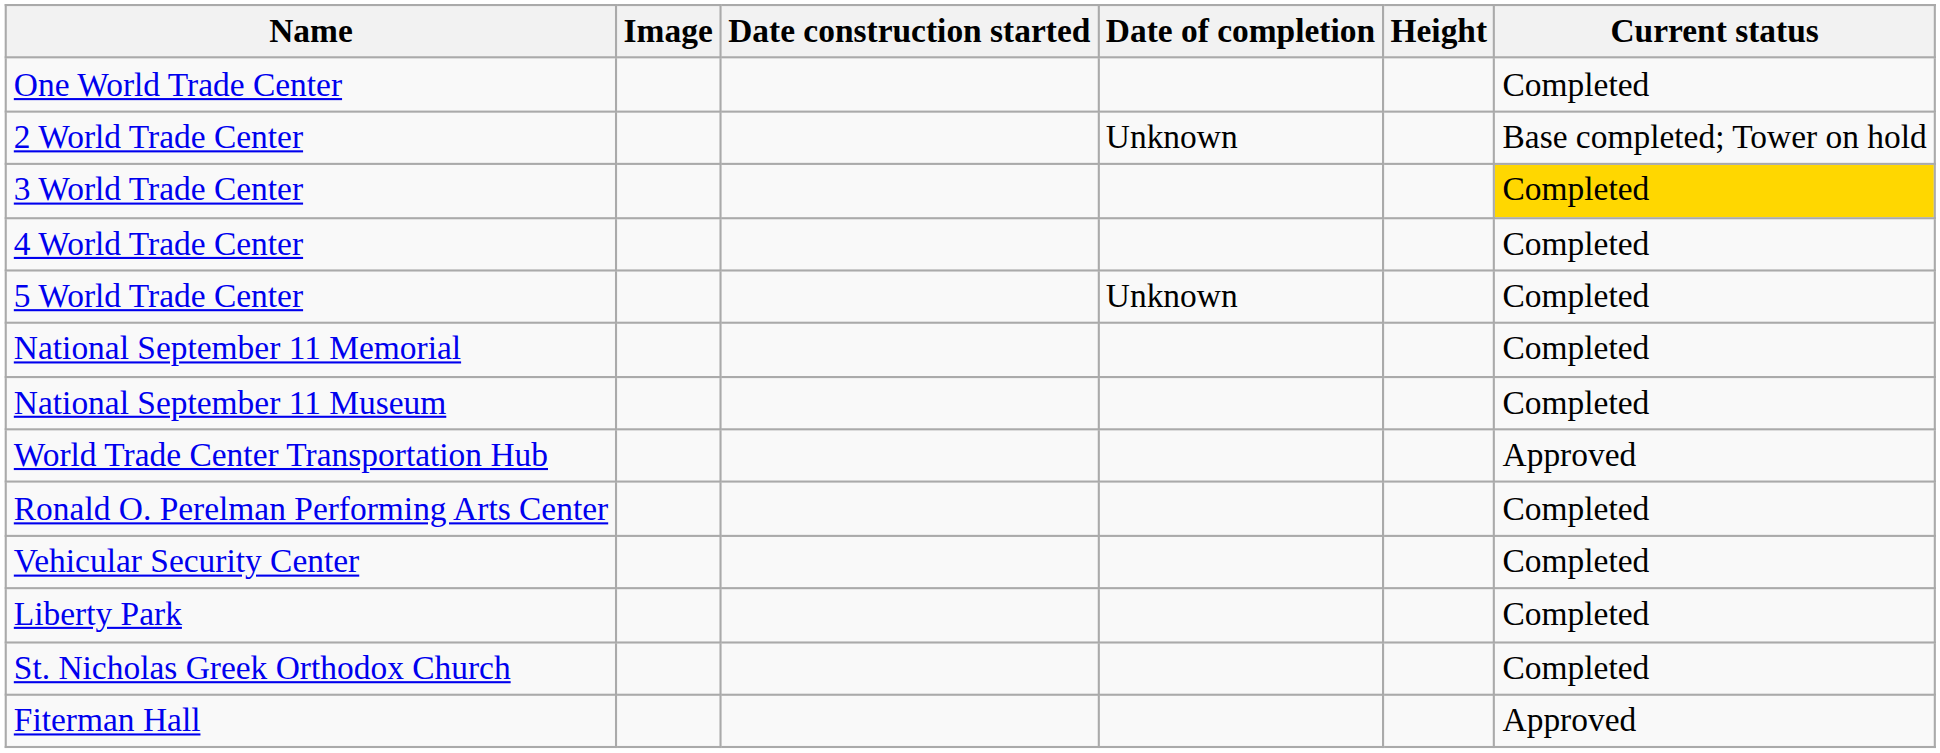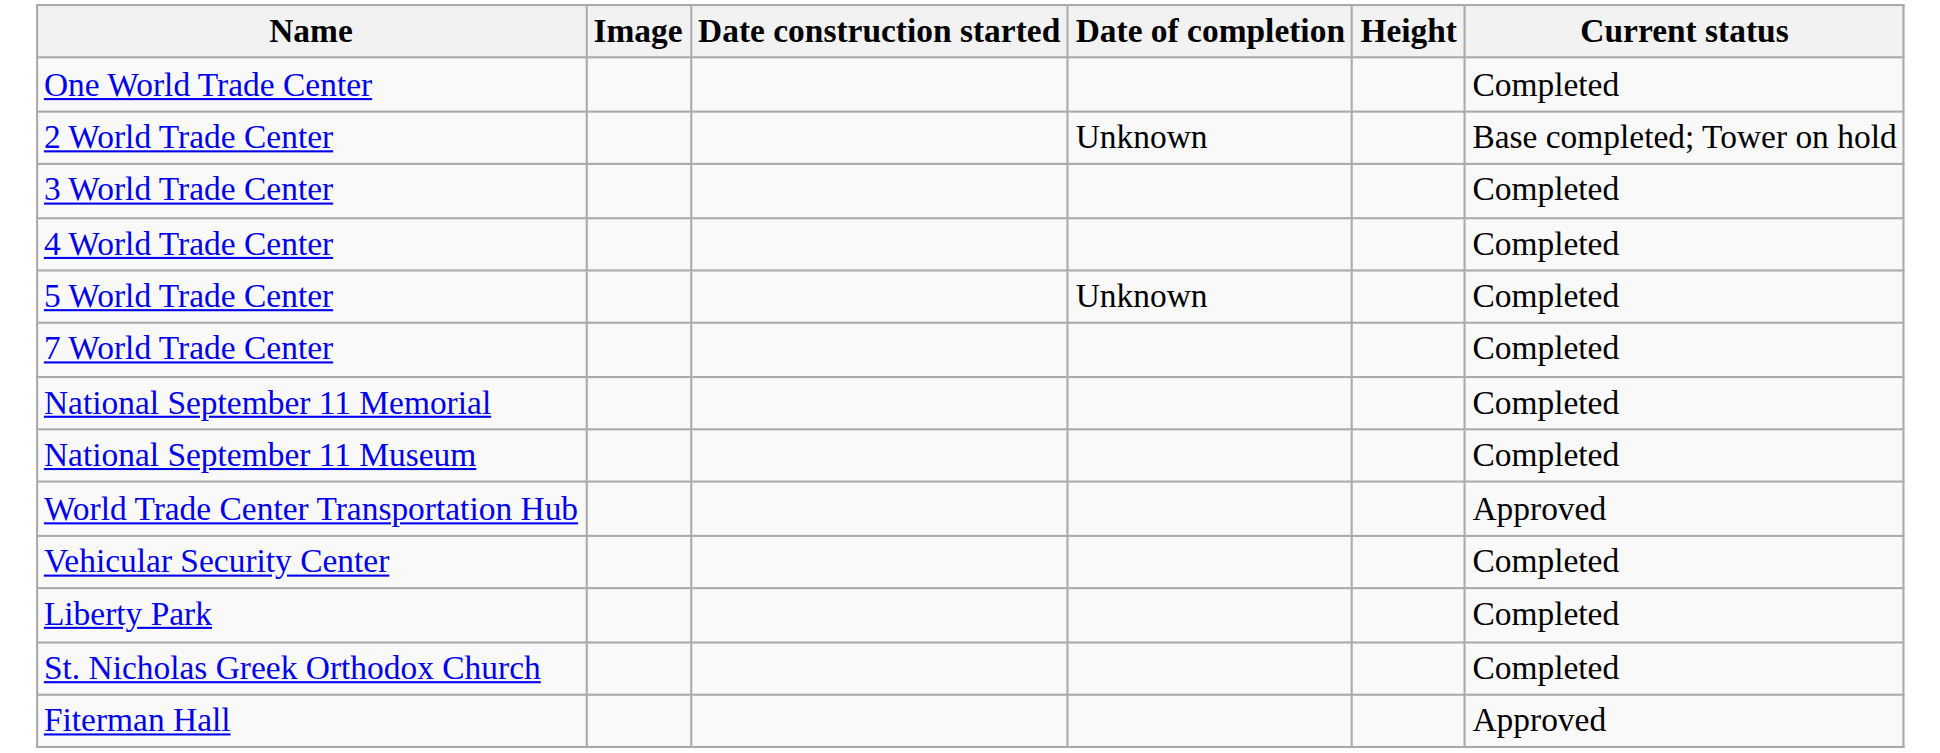 <table class="wikitable sortable" style="margin:1em auto; border:#999;">
 <tr>
 <th data-sort-type="text">Name</th>
 <th class="unsortable">Image</th>
 <th data-sort-type="isoDate">Date construction started</th>
 <th data-sort-type="isoDate"><abbr>Date of completion</abbr></th>
 <th>Height</th>
 <th data-sort-type="number">Current status</th>
 </tr>
 <tr>
 <td><a href='#'>One World Trade Center</a></td>
 <td align="center" style="padding:0px;"></td>
 <td data-sort-value="2006-04-27"></td>
 <td data-sort-value="2014-11-03"></td>
 <td></td>
 <td data-sort-value="2">Completed</td>
 </tr>
 <tr>
 <td><a href='#'>2 World Trade Center</a></td>
 <td align="center" style="padding:0px;"></td>
 <td data-sort-value="2008-11-10"></td>
 <td data-sort-value="2027-01-01">Unknown</td>
 <td></td>
 <td data-sort-value="6">Base completed; Tower on hold</td>
 </tr>
 <tr>
 <td><a href='#'>3 World Trade Center</a></td>
 <td align="center" style="padding:0px"></td>
 <td data-sort-value="2010-11-10"></td>
 <td data-sort-value="2018-02-12"></td>
 <td></td>
-<td data-sort-value="4" style="background: gold;">Completed</td>
+<td data-sort-value="4">Completed</td>
 </tr>
 <tr>
 <td><a href='#'>4 World Trade Center</a></td>
 <td align="center" style="padding:0px;"></td>
 <td data-sort-value="2008-1-22"></td>
 <td data-sort-value="2013-11-10"></td>
 <td></td>
 <td data-sort-value="1">Completed</td>
 </tr>
 <tr>
 <td><a href='#'>5 World Trade Center</a></td>
 <td align="center" style="padding:0px;"></td>
 <td data-sort-value="2023-01-01"></td>
 <td data-sort-value="2100-01-01">Unknown</td>
 <td></td>
 <td data-sort-value="3">Completed</td>
+</tr>
+<tr>
+<td><a href='#'>7 World Trade Center</a></td>
+<td align="center" style="padding:0px;"></td>
+<td data-sort-value="2002-05-07"></td>
+<td data-sort-value="2006-05-23"></td>
+<td></td>
+<td data-sort-value="1">Completed</td>
 </tr>
 <tr>
 <td><a href='#'>National September 11 Memorial</a></td>
 <td align="center" style="padding:0px;"></td>
 <td data-sort-value="2006-03-13"></td>
 <td data-sort-value="2011-09-11"></td>
 <td></td>
 <td data-sort-value="1">Completed</td>
 </tr>
 <tr>
 <td><a href='#'>National September 11 Museum</a></td>
 <td align="center" style="padding:0px;"></td>
 <td data-sort-value="2006-03-13"></td>
 <td data-sort-value="2014-05-21"></td>
 <td></td>
 <td data-sort-value="1">Completed</td>
 </tr>
 <tr>
 <td><a href='#'>World Trade Center Transportation Hub</a></td>
 <td align="center" style="padding:0px;"></td>
 <td data-sort-value="2010-04-26"></td>
 <td data-sort-value="2016-03-03"></td>
 <td></td>
 <td data-sort-value="6">Approved</td>
-</tr>
-<tr>
-<td><a href='#'>Ronald O. Perelman Performing Arts Center</a></td>
-<td align=center style="padding:0px;"></td>
-<td data-sort-value="2017-08-31"></td>
-<td data-sort-value="2023-09-15"></td>
-<td></td>
-<td data-sort-value="5">Completed</td>
 </tr>
 <tr>
 <td><a href='#'>Vehicular Security Center</a></td>
 <td align="center" style="padding:0px;"></td>
 <td data-sort-value="2011-11-10"></td>
 <td data-sort-value="2017-03-01"></td>
 <td></td>
 <td data-sort-value="4">Completed</td>
 </tr>
 <tr>
 <td><a href='#'>Liberty Park</a></td>
 <td align="center" style="padding:0px;"></td>
 <td data-sort-value="2013-11-20"></td>
 <td data-sort-value="2016-06-29"></td>
 <td></td>
 <td data-sort-value="1">Completed</td>
 </tr>
 <tr>
 <td><a href='#'>St. Nicholas Greek Orthodox Church</a></td>
 <td align="center" style="padding:0px;"></td>
 <td data-sort-value="2014-10-18"></td>
 <td data-sort-value="2022-04-01"></td>
 <td></td>
 <td data-sort-value="3">Completed</td>
 </tr>
 <tr>
 <td><a href='#'>Fiterman Hall</a></td>
 <td align="center" style="padding:0px;"></td>
 <td data-sort-value="2008-03-01"></td>
 <td data-sort-value="2012-08-27"></td>
 <td></td>
 <td data-sort-value="6">Approved</td>
 </tr>
 </table>
